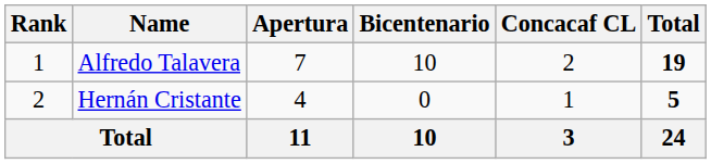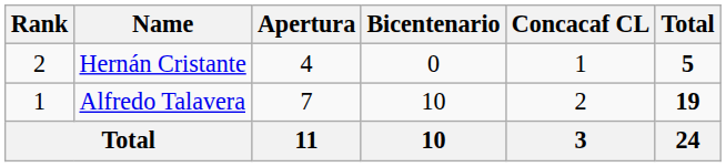 <table class="wikitable" style="text-align: center">
 <tr>
 <th>Rank</th>
 <th>Name</th>
 <th>Apertura</th>
 <th>Bicentenario</th>
 <th>Concacaf CL</th>
 <th>Total</th>
 </tr>
 <tr>
+<td>2</td>
+<td align=left> <a href='#'>Hernán Cristante</a></td>
+<td>4</td>
+<td>0</td>
+<td>1</td>
+<td><strong>5</strong></td>
+</tr>
+<tr>
 <td>1</td>
 <td align=left> <a href='#'>Alfredo Talavera</a></td>
 <td>7</td>
 <td>10</td>
 <td>2</td>
 <td><strong>19</strong></td>
-</tr>
-<tr>
-<td>2</td>
-<td align=left> <a href='#'>Hernán Cristante</a></td>
-<td>4</td>
-<td>0</td>
-<td>1</td>
-<td><strong>5</strong></td>
 </tr>
 <tr>
 <th colspan=2>Total</th>
 <th>11</th>
 <th>10</th>
 <th>3</th>
 <th>24</th>
 </tr>
 </table>
